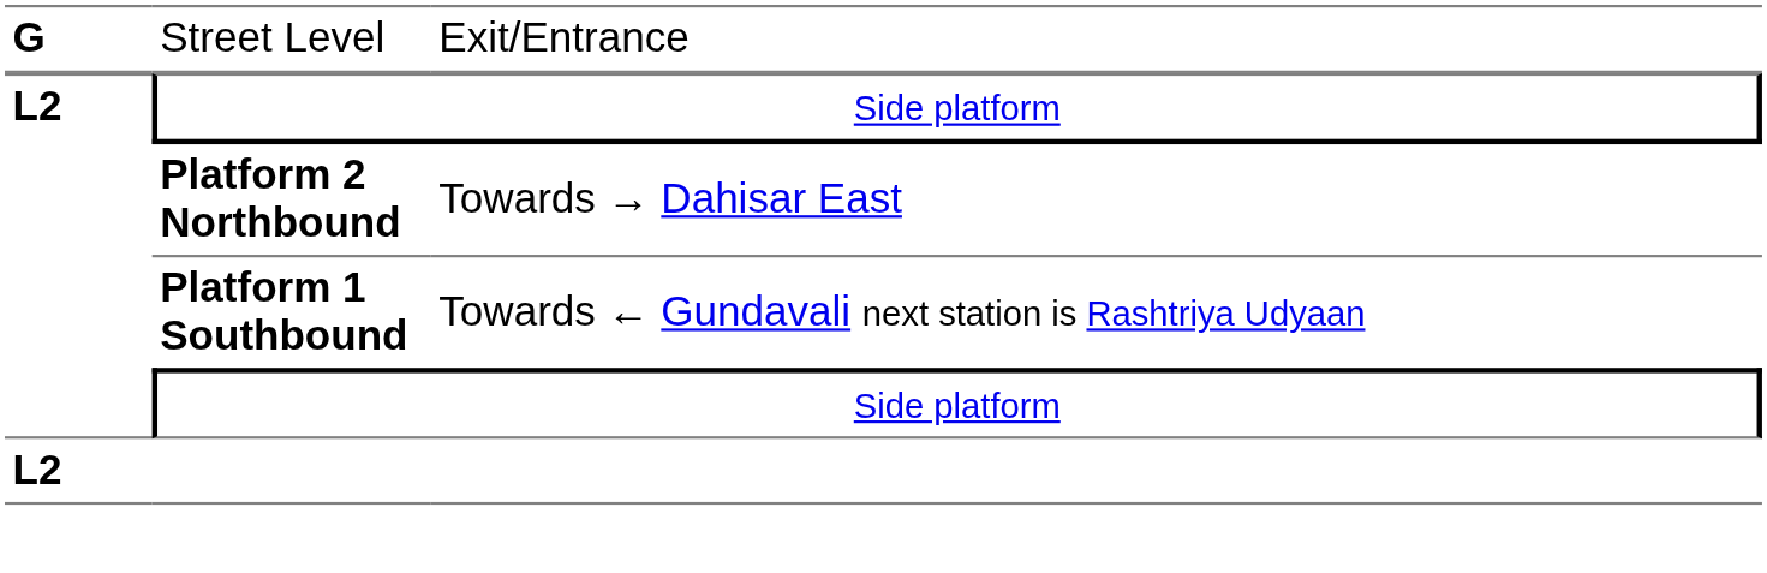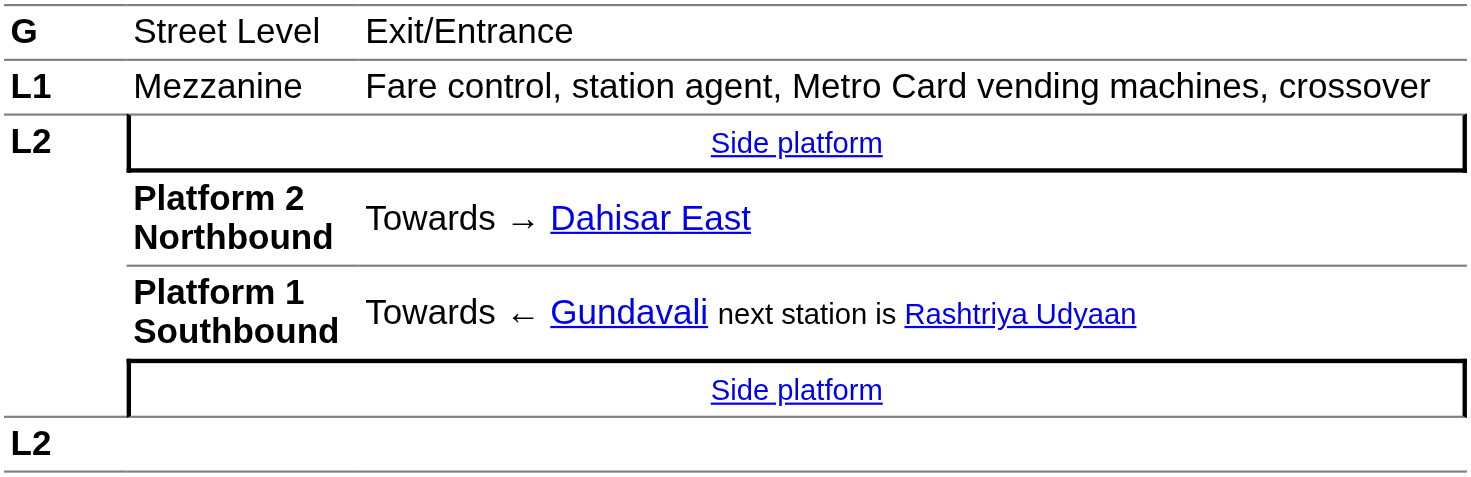 <table cellspacing="0" cellpadding="3" border="0">
 <tr>
 <td style="border-bottom:solid 1px gray;border-top:solid 1px gray;" width="50" valign="top"><strong>G</strong></td>
 <td style="border-top:solid 1px gray;border-bottom:solid 1px gray;" width="100" valign="top">Street Level</td>
 <td style="border-top:solid 1px gray;border-bottom:solid 1px gray;" width="500" valign="top">Exit/Entrance</td>
+</tr>
+<tr>
+<td valign="top"><strong>L1</strong></td>
+<td valign="top">Mezzanine</td>
+<td valign="top">Fare control, station agent, Metro Card vending machines, crossover</td>
 </tr>
 <tr>
 <td rowspan="4" style="border-top:solid 1px gray;border-bottom:solid 1px gray;" width="50" valign="top"><strong>L2</strong></td>
 <td colspan="2" style="border-top:solid 1px gray;border-right:solid 2px black;border-left:solid 2px black;border-bottom:solid 2px black;text-align:center;"><small><a href='#'>Side platform</a></small></td>
 </tr>
 <tr>
 <td style="border-bottom:solid 1px gray;" width="100"><span><strong>Platform 2</strong><br><strong>Northbound</strong></span></td>
 <td style="border-bottom:solid 1px gray;" width="500">Towards → <a href='#'>Dahisar East</a> </td>
 </tr>
 <tr>
 <td><span><strong>Platform 1</strong><br><strong>Southbound</strong></span></td>
 <td>Towards ← <a href='#'>Gundavali</a> <small>next station is <a href='#'>Rashtriya Udyaan</a></small></td>
 </tr>
 <tr>
 <td colspan="2" style="border-top:solid 2px black;border-right:solid 2px black;border-left:solid 2px black;border-bottom:solid 1px gray;" align="center"><small><a href='#'>Side platform</a></small></td>
 </tr>
 <tr>
 <td rowspan="2" style="border-bottom:solid 1px gray;" width="50" valign="top"><strong>L2</strong></td>
 <td style="border-bottom:solid 1px gray;" width="100"></td>
 <td style="border-bottom:solid 1px gray;" width="500"></td>
 </tr>
 <tr>
 </tr>
 </table>
